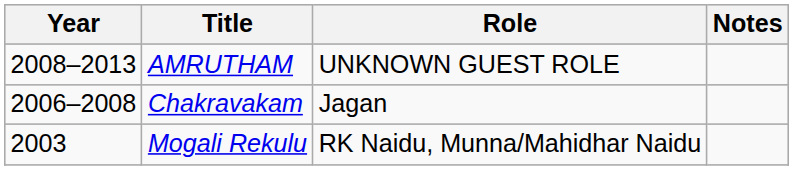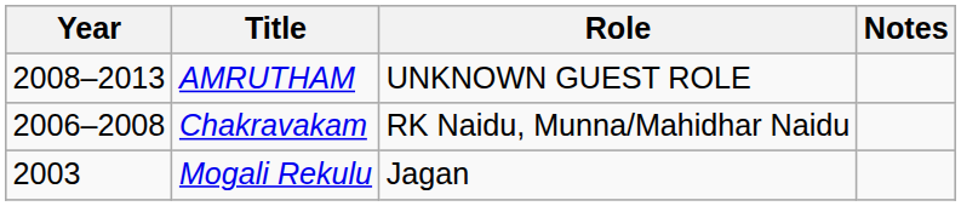 <table class="wikitable">
 <tr>
 <th>Year</th>
 <th>Title</th>
 <th>Role</th>
 <th>Notes</th>
 </tr>
 <tr>
 <td>2008–2013</td>
 <td><em><a href='#'>AMRUTHAM</a></em></td>
 <td>UNKNOWN GUEST ROLE</td>
 <td></td>
 </tr>
 <tr>
 <td>2006–2008</td>
 <td><em><a href='#'>Chakravakam</a></em></td>
-<td>Jagan</td>
+<td>RK Naidu, Munna/Mahidhar Naidu</td>
 <td></td>
 </tr>
 <tr>
 <td>2003</td>
 <td><em><a href='#'>Mogali Rekulu</a></em></td>
-<td>RK Naidu, Munna/Mahidhar Naidu</td>
+<td>Jagan</td>
 <td></td>
 </tr>
 </table>
